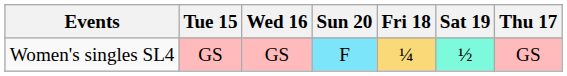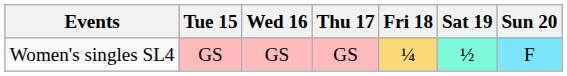 <table class="wikitable" style="margin:0.5em auto; font-size:90%; line-height:1.25em; text-align:center">
 <tr>
 <th>Events</th>
 <th>Tue 15</th>
 <th>Wed 16</th>
-<th>Sun 20</th>
+<th>Thu 17</th>
 <th>Fri 18</th>
 <th>Sat 19</th>
-<th>Thu 17</th>
+<th>Sun 20</th>
 </tr>
 <tr>
 <td align="left">Women's singles SL4</td>
 <td bgcolor="#FFBBBB">GS</td>
 <td bgcolor="#FFBBBB">GS</td>
-<td bgcolor="#7DE5FA">F</td>
+<td bgcolor="#FFBBBB">GS</td>
 <td bgcolor="#FAD978">¼</td>
 <td bgcolor="#7DFADB">½</td>
-<td bgcolor="#FFBBBB">GS</td>
+<td bgcolor="#7DE5FA">F</td>
 </tr>
 </table>
